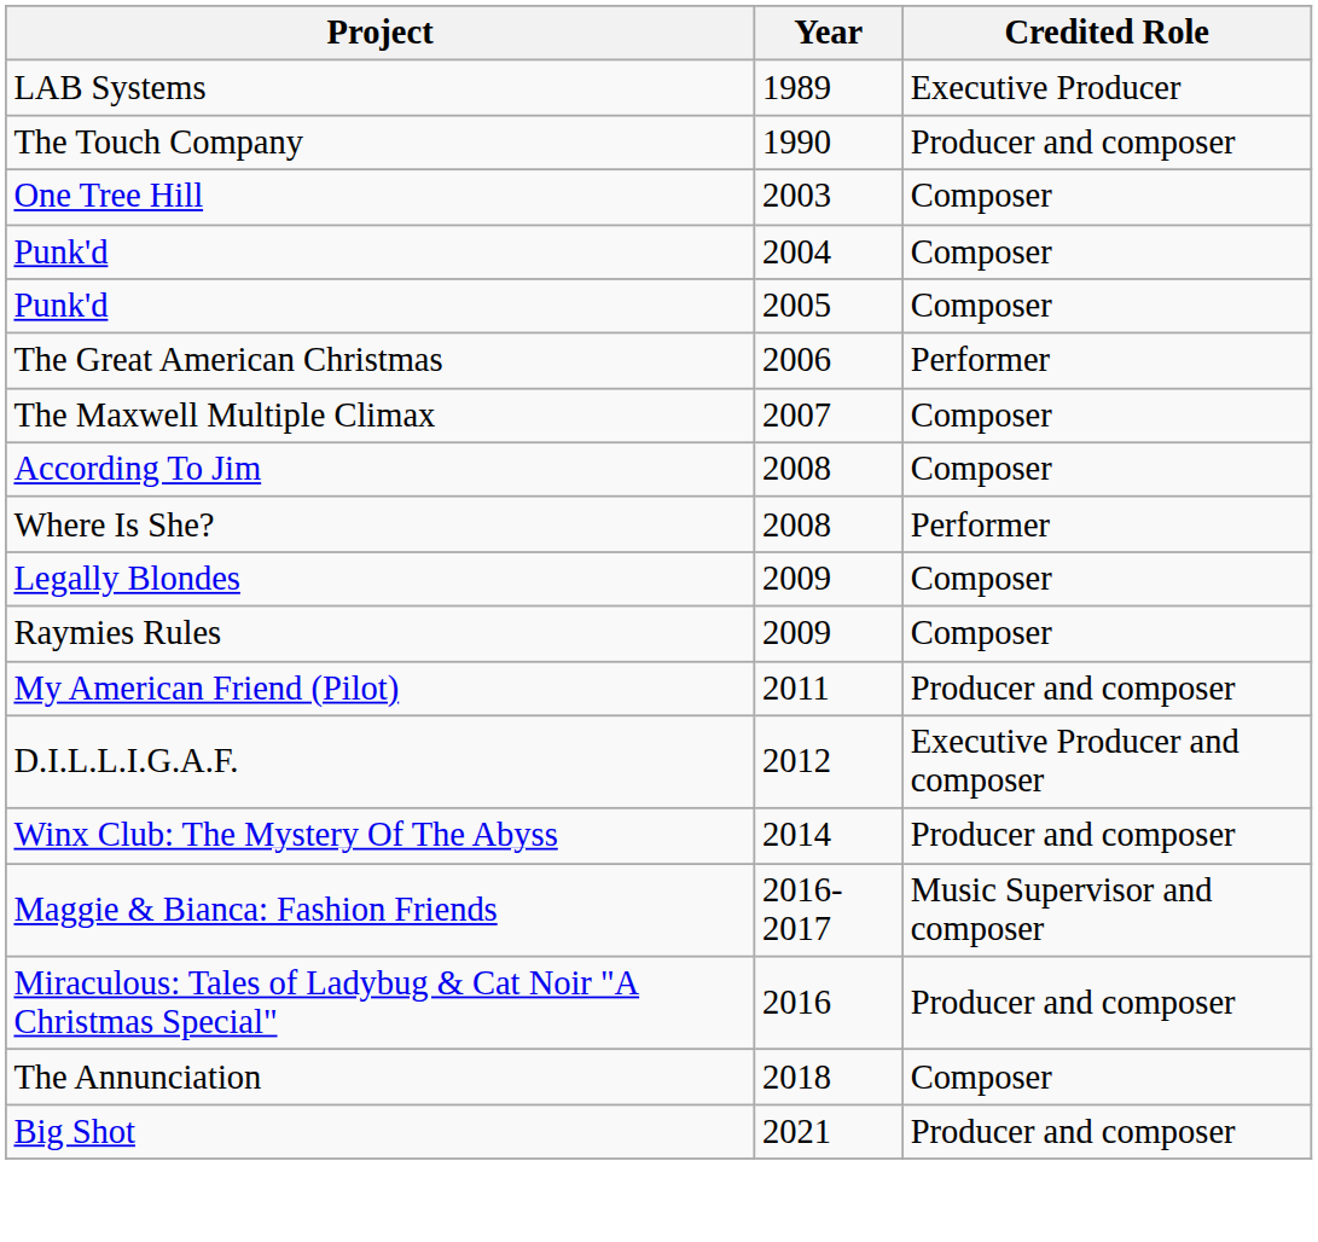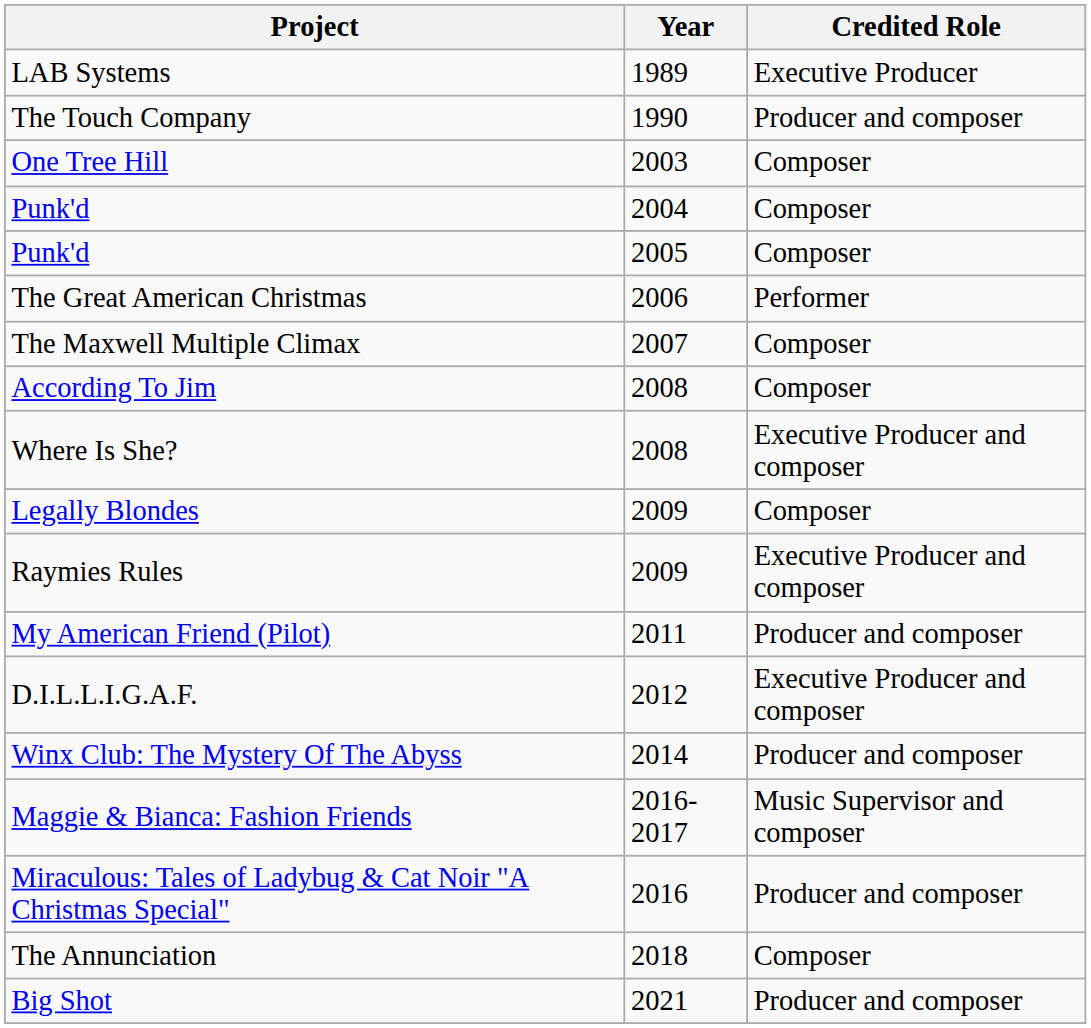 <table class="wikitable">
 <tr>
 <th>Project</th>
 <th>Year</th>
 <th>Credited Role</th>
 </tr>
 <tr>
 <td>LAB Systems</td>
 <td>1989</td>
 <td>Executive Producer</td>
 </tr>
 <tr>
 <td>The Touch Company</td>
 <td>1990</td>
 <td>Producer and composer</td>
 </tr>
 <tr>
 <td><a href='#'>One Tree Hill</a></td>
 <td>2003</td>
 <td>Composer</td>
 </tr>
 <tr>
 <td><a href='#'>Punk'd</a></td>
 <td>2004</td>
 <td>Composer</td>
 </tr>
 <tr>
 <td><a href='#'>Punk'd</a></td>
 <td>2005</td>
 <td>Composer</td>
 </tr>
 <tr>
 <td>The Great American Christmas</td>
 <td>2006</td>
 <td>Performer</td>
 </tr>
 <tr>
 <td>The Maxwell Multiple Climax</td>
 <td>2007</td>
 <td>Composer</td>
 </tr>
 <tr>
 <td><a href='#'>According To Jim</a></td>
 <td>2008</td>
 <td>Composer</td>
 </tr>
 <tr>
 <td>Where Is She?</td>
 <td>2008</td>
-<td>Performer</td>
+<td>Executive Producer and composer</td>
 </tr>
 <tr>
 <td><a href='#'>Legally Blondes</a></td>
 <td>2009</td>
 <td>Composer</td>
 </tr>
 <tr>
 <td>Raymies Rules</td>
 <td>2009</td>
-<td>Composer</td>
+<td>Executive Producer and composer</td>
 </tr>
 <tr>
 <td><a href='#'>My American Friend (Pilot)</a></td>
 <td>2011</td>
 <td>Producer and composer</td>
 </tr>
 <tr>
 <td>D.I.L.L.I.G.A.F.</td>
 <td>2012</td>
 <td>Executive Producer and composer</td>
 </tr>
 <tr>
 <td><a href='#'>Winx Club: The Mystery Of The Abyss</a></td>
 <td>2014</td>
 <td>Producer and composer</td>
 </tr>
 <tr>
 <td><a href='#'>Maggie & Bianca: Fashion Friends</a></td>
 <td>2016-2017</td>
 <td>Music Supervisor and composer</td>
 </tr>
 <tr>
 <td><a href='#'>Miraculous: Tales of Ladybug & Cat Noir "A Christmas Special"</a></td>
 <td>2016</td>
 <td>Producer and composer</td>
 </tr>
 <tr>
 <td>The Annunciation</td>
 <td>2018</td>
 <td>Composer</td>
 </tr>
 <tr>
 <td><a href='#'>Big Shot</a></td>
 <td>2021</td>
 <td>Producer and composer</td>
 </tr>
 </table>
